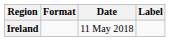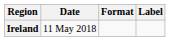 <table class="wikitable plainrowheaders">
 <tr>
 <th scope="col">Region</th>
+<th scope="col">Date</th>
 <th scope="col">Format</th>
-<th scope="col">Date</th>
 <th scope="col">Label</th>
 </tr>
 <tr>
 <th scope="row">Ireland</th>
+<td>11 May 2018</td>
 <td></td>
-<td>11 May 2018</td>
 <td></td>
 </tr>
 </table>
